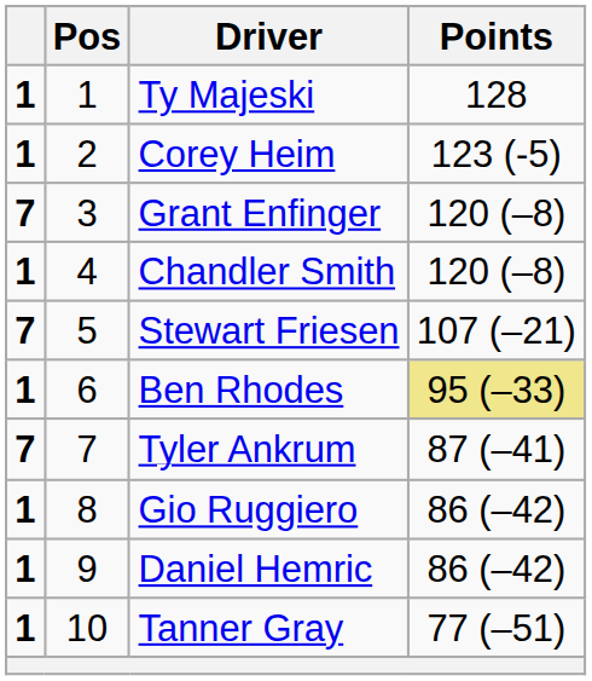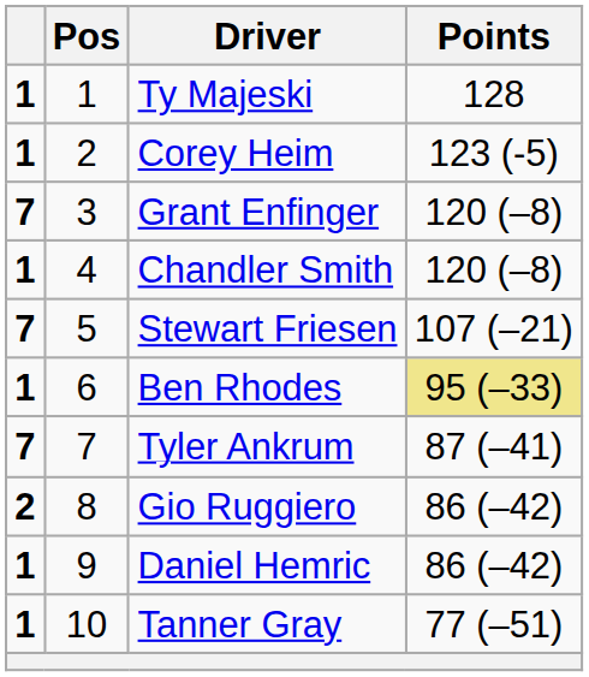 <table class="wikitable" style="font-size: 95%;">
 <tr>
 <th></th>
 <th>Pos</th>
 <th>Driver</th>
 <th>Points</th>
 </tr>
 <tr>
 <td align="left"> <strong>1</strong></td>
 <td style="text-align:center;">1</td>
 <td><a href='#'>Ty Majeski</a></td>
 <td style="text-align:center;">128</td>
 </tr>
 <tr>
 <td align="left"> <strong>1</strong></td>
 <td style="text-align:center;">2</td>
 <td><a href='#'>Corey Heim</a></td>
 <td style="text-align:center;">123 (-5)</td>
 </tr>
 <tr>
 <td align="left"> <strong>7</strong></td>
 <td style="text-align:center;">3</td>
 <td><a href='#'>Grant Enfinger</a></td>
 <td style="text-align:center;">120 (–8)</td>
 </tr>
 <tr>
 <td align="left"> <strong>1</strong></td>
 <td style="text-align:center;">4</td>
 <td><a href='#'>Chandler Smith</a></td>
 <td style="text-align:center;">120 (–8)</td>
 </tr>
 <tr>
 <td align="left"> <strong>7</strong></td>
 <td style="text-align:center;">5</td>
 <td><a href='#'>Stewart Friesen</a></td>
 <td style="text-align:center;">107 (–21)</td>
 </tr>
 <tr>
 <td align="left"> <strong>1</strong></td>
 <td style="text-align:center;">6</td>
 <td><a href='#'>Ben Rhodes</a></td>
 <td style="background: khaki; text-align:center;">95 (–33)</td>
 </tr>
 <tr>
 <td align="left"> <strong>7</strong></td>
 <td style="text-align:center;">7</td>
 <td><a href='#'>Tyler Ankrum</a></td>
 <td style="text-align:center;">87 (–41)</td>
 </tr>
 <tr>
-<td align="left"> <strong>1</strong></td>
+<td align="left"> <strong>2</strong></td>
 <td style="text-align:center;">8</td>
 <td><a href='#'>Gio Ruggiero</a></td>
 <td style="text-align:center;">86 (–42)</td>
 </tr>
 <tr>
 <td align="left"> <strong>1</strong></td>
 <td style="text-align:center;">9</td>
 <td><a href='#'>Daniel Hemric</a></td>
 <td style="text-align:center;">86 (–42)</td>
 </tr>
 <tr>
 <td align="left"> <strong>1</strong></td>
 <td style="text-align:center;">10</td>
 <td><a href='#'>Tanner Gray</a></td>
 <td style="text-align:center;">77 (–51)</td>
 </tr>
 <tr class="sortbottom">
 <th colspan="9"></th>
 </tr>
 </table>
